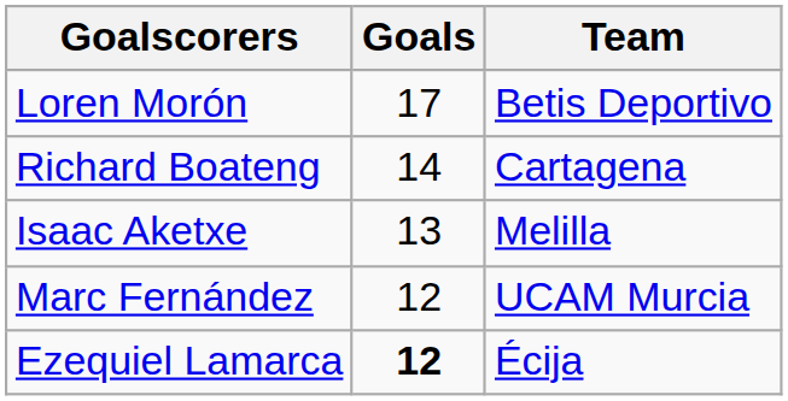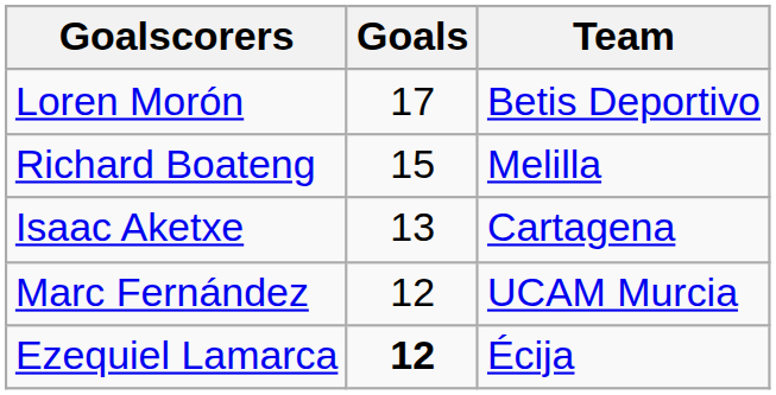 <table class="wikitable sortable" class="wikitable">
 <tr style="background:#ccc; text-align:center;">
 <th>Goalscorers</th>
 <th>Goals</th>
 <th>Team</th>
 </tr>
 <tr>
 <td> <a href='#'>Loren Morón</a></td>
 <td style="text-align:center;">17</td>
 <td><a href='#'>Betis Deportivo</a></td>
 </tr>
 <tr>
 <td> <a href='#'>Richard Boateng</a></td>
-<td style="text-align:center;">14</td>
-<td><a href='#'>Cartagena</a></td>
+<td style="text-align:center;">15</td>
+<td><a href='#'>Melilla</a></td>
 </tr>
 <tr>
 <td> <a href='#'>Isaac Aketxe</a></td>
 <td style="text-align:center;">13</td>
-<td><a href='#'>Melilla</a></td>
+<td><a href='#'>Cartagena</a></td>
 </tr>
 <tr>
 <td> <a href='#'>Marc Fernández</a></td>
 <td style="text-align:center;">12</td>
 <td><a href='#'>UCAM Murcia</a></td>
 </tr>
 <tr>
 <td> <a href='#'>Ezequiel Lamarca</a></td>
 <td style="text-align:center;"><strong>12</strong></td>
 <td><a href='#'>Écija</a></td>
 </tr>
 </table>
